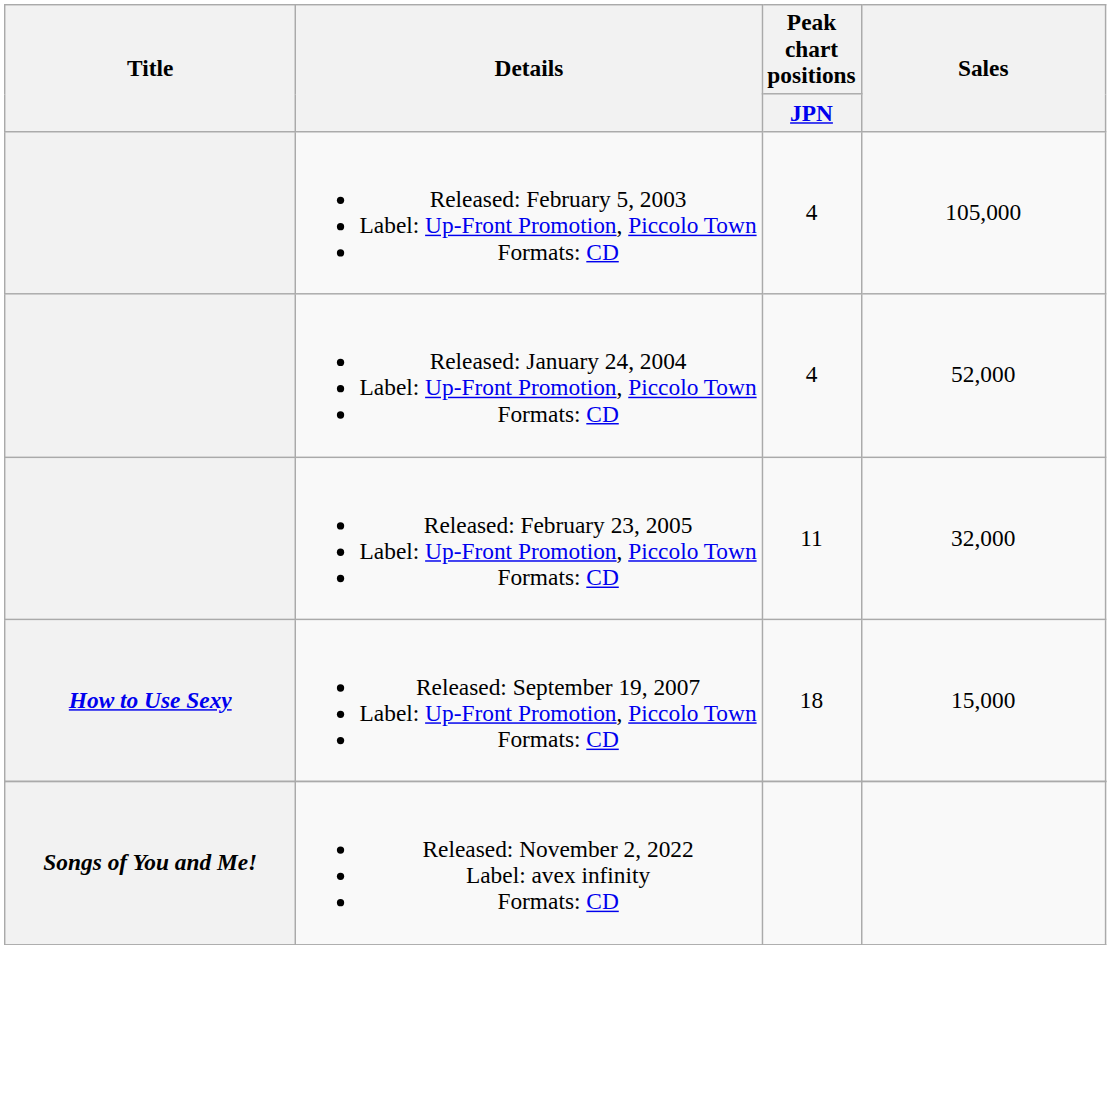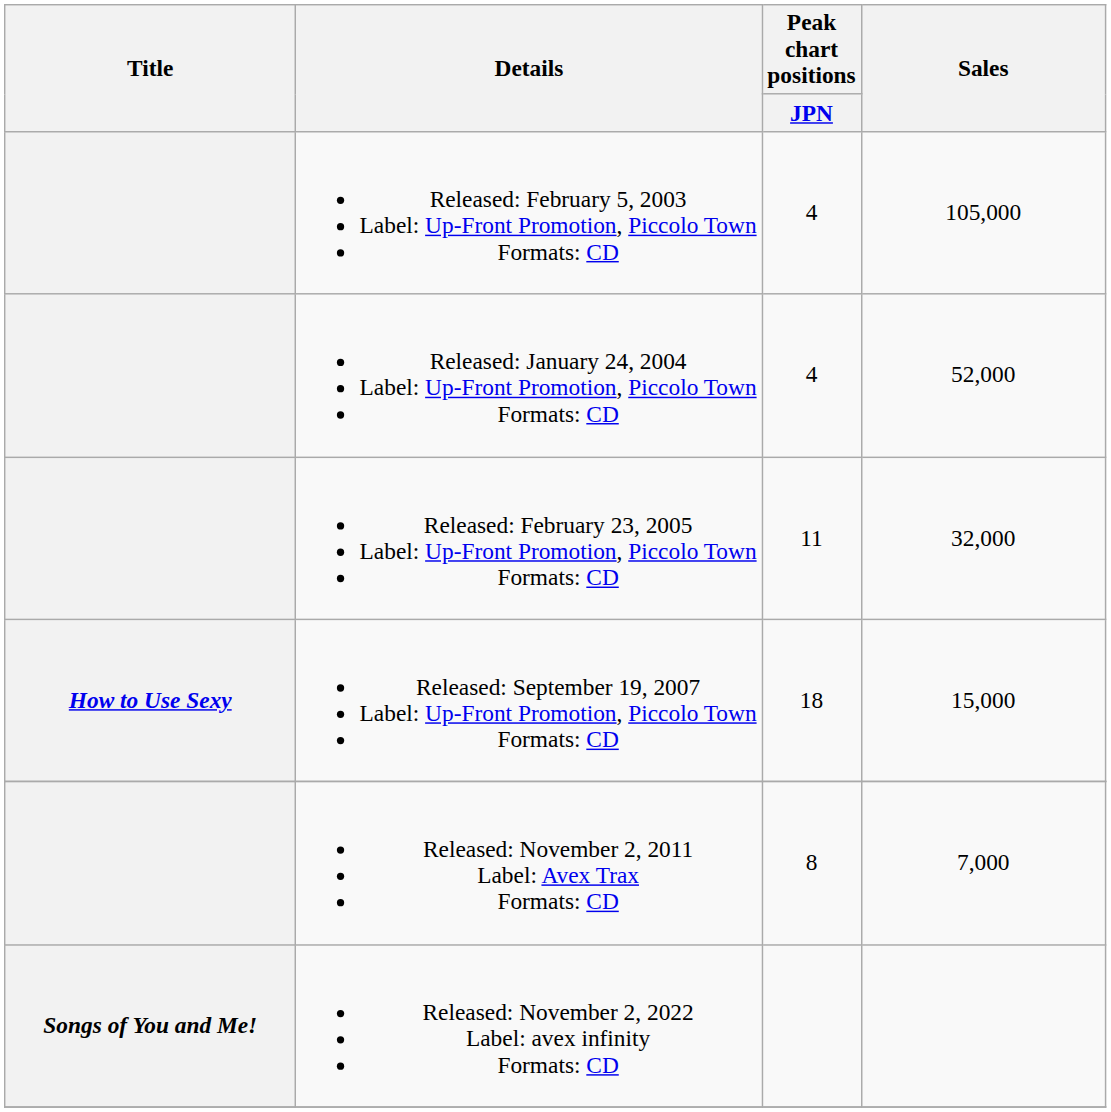 <table class="wikitable plainrowheaders" style="text-align:center;">
 <tr>
 <th rowspan="2" style="width:12em;">Title</th>
 <th rowspan="2">Details</th>
 <th colspan="1">Peak chart positions</th>
 <th rowspan="2" style="width:10em;">Sales</th>
 </tr>
 <tr>
 <th width="30"><a href='#'>JPN</a></th>
 </tr>
 <tr>
 <th scope="row"></th>
 <td><br><ul><li>Released: February 5, 2003</li><li>Label: <a href='#'>Up-Front Promotion</a>, <a href='#'>Piccolo Town</a></li><li>Formats: <a href='#'>CD</a></li></ul></td>
 <td>4</td>
 <td>105,000</td>
 </tr>
 <tr>
 <th scope="row"></th>
 <td><br><ul><li>Released: January 24, 2004</li><li>Label: <a href='#'>Up-Front Promotion</a>, <a href='#'>Piccolo Town</a></li><li>Formats: <a href='#'>CD</a></li></ul></td>
 <td>4</td>
 <td>52,000</td>
 </tr>
 <tr>
 <th scope="row"></th>
 <td><br><ul><li>Released: February 23, 2005</li><li>Label: <a href='#'>Up-Front Promotion</a>, <a href='#'>Piccolo Town</a></li><li>Formats: <a href='#'>CD</a></li></ul></td>
 <td>11</td>
 <td>32,000</td>
 </tr>
 <tr>
 <th scope="row"><em><a href='#'>How to Use Sexy</a></em></th>
 <td><br><ul><li>Released: September 19, 2007</li><li>Label: <a href='#'>Up-Front Promotion</a>, <a href='#'>Piccolo Town</a></li><li>Formats: <a href='#'>CD</a></li></ul></td>
 <td>18</td>
 <td>15,000</td>
 </tr>
 <tr>
 </tr>
 <tr>
+<th scope="row"></th>
+<td><br><ul><li>Released: November 2, 2011</li><li>Label: <a href='#'>Avex Trax</a></li><li>Formats: <a href='#'>CD</a></li></ul></td>
+<td>8</td>
+<td>7,000 </td>
+</tr>
+<tr>
 <th scope="row"><em>Songs of You and Me!</em></th>
 <td><br><ul><li>Released: November 2, 2022</li><li>Label: avex infinity</li><li>Formats: <a href='#'>CD</a></li></ul></td>
 <td></td>
 <td></td>
 </tr>
 <tr>
 </tr>
 </table>
